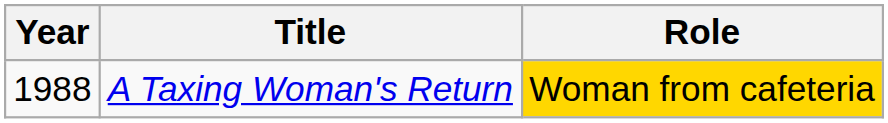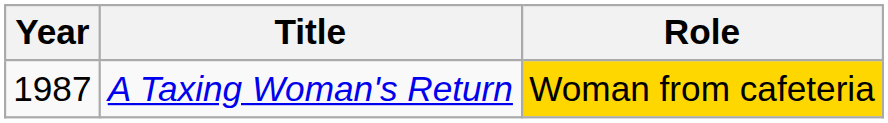 <table class="wikitable">
 <tr>
 <th>Year</th>
 <th>Title</th>
 <th>Role</th>
 </tr>
 <tr>
-<td>1988</td>
+<td>1987</td>
 <td><em><a href='#'>A Taxing Woman's Return</a></em></td>
 <td style="background: gold;">Woman from cafeteria</td>
 </tr>
 </table>
